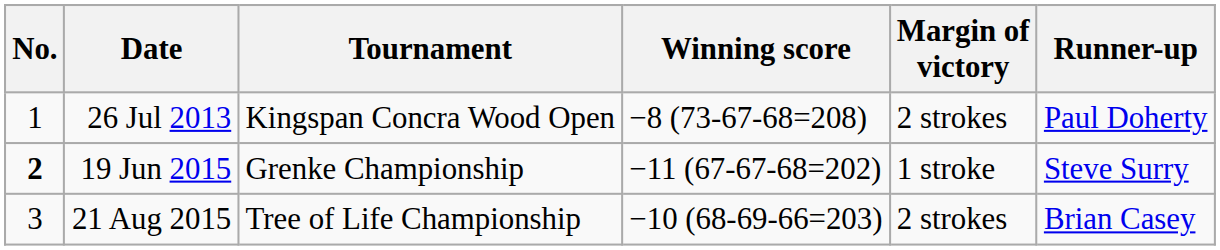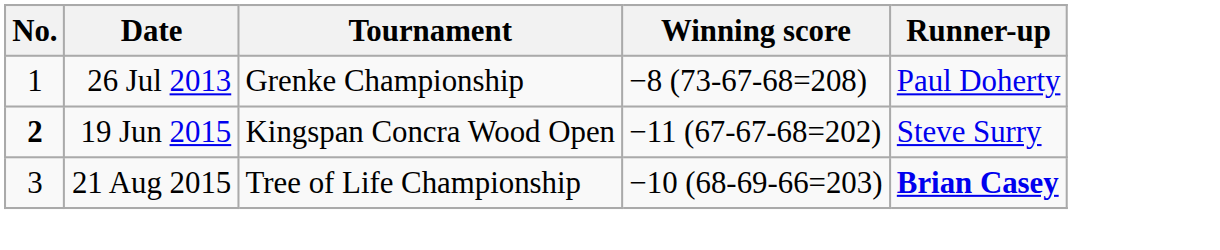 <table class="wikitable" style="font-size:95%;">
 <tr>
 <th>No.</th>
 <th>Date</th>
 <th>Tournament</th>
 <th>Winning score</th>
-<th>Margin of<br>victory</th>
 <th>Runner-up</th>
 </tr>
 <tr>
 <td align=center>1</td>
 <td align=right>26 Jul <a href='#'>2013</a></td>
-<td>Kingspan Concra Wood Open</td>
+<td>Grenke Championship</td>
 <td>−8 (73-67-68=208)</td>
-<td>2 strokes</td>
 <td> <a href='#'>Paul Doherty</a></td>
 </tr>
 <tr>
 <td align=center><strong>2</strong></td>
 <td align=right>19 Jun <a href='#'>2015</a></td>
-<td>Grenke Championship</td>
+<td>Kingspan Concra Wood Open</td>
 <td>−11 (67-67-68=202)</td>
-<td>1 stroke</td>
 <td> <a href='#'>Steve Surry</a></td>
 </tr>
 <tr>
 <td align=center>3</td>
 <td align=right>21 Aug 2015</td>
 <td>Tree of Life Championship</td>
 <td>−10 (68-69-66=203)</td>
-<td>2 strokes</td>
-<td> <a href='#'>Brian Casey</a></td>
+<td><strong> <a href='#'>Brian Casey</a></strong></td>
 </tr>
 </table>
